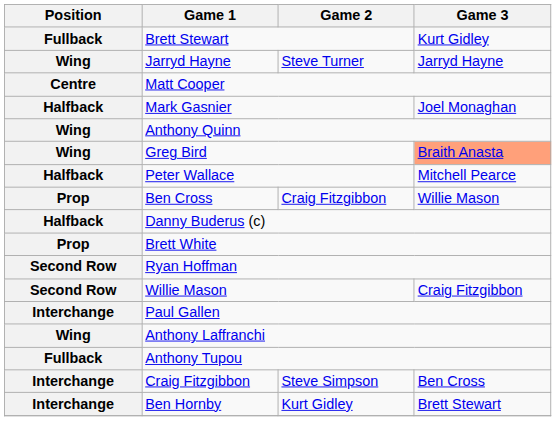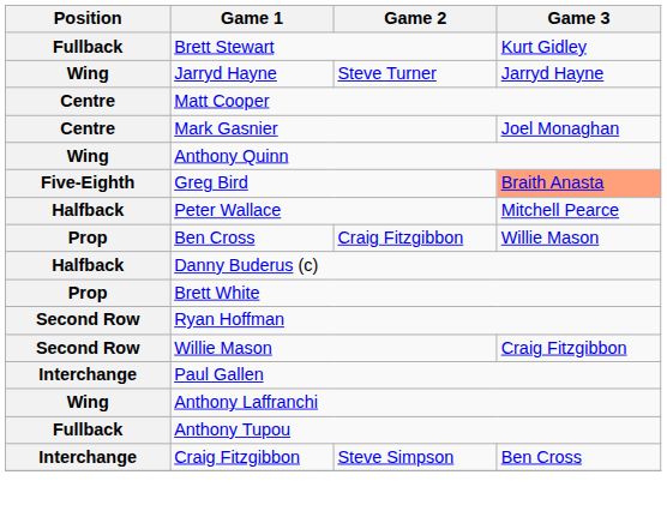 <table class="wikitable">
 <tr>
 <th width="150">Position</th>
 <th width="150">Game 1</th>
 <th width="150">Game 2</th>
 <th width="150">Game 3</th>
 </tr>
 <tr>
 <th>Fullback</th>
 <td colspan="2"> <a href='#'>Brett Stewart</a></td>
 <td colspan="1"> <a href='#'>Kurt Gidley</a></td>
 </tr>
 <tr>
 <th>Wing</th>
 <td colspan="1"> <a href='#'>Jarryd Hayne</a></td>
 <td colspan="1"> <a href='#'>Steve Turner</a></td>
 <td colspan="1"> <a href='#'>Jarryd Hayne</a></td>
 </tr>
 <tr>
 <th>Centre</th>
 <td colspan="3"> <a href='#'>Matt Cooper</a></td>
 </tr>
 <tr>
-<th>Halfback</th>
+<th>Centre</th>
 <td colspan="2"> <a href='#'>Mark Gasnier</a></td>
 <td colspan="1"> <a href='#'>Joel Monaghan</a></td>
 </tr>
 <tr>
 <th>Wing</th>
 <td colspan="3"> <a href='#'>Anthony Quinn</a></td>
 </tr>
 <tr>
-<th>Wing</th>
+<th>Five-Eighth</th>
 <td colspan="2"> <a href='#'>Greg Bird</a></td>
 <td colspan="1" style="background: lightsalmon;"> <a href='#'>Braith Anasta</a></td>
 </tr>
 <tr>
 <th>Halfback</th>
 <td colspan="2"> <a href='#'>Peter Wallace</a></td>
 <td colspan="1"> <a href='#'>Mitchell Pearce</a></td>
 </tr>
 <tr>
 <th>Prop</th>
 <td colspan="1"> <a href='#'>Ben Cross</a></td>
 <td colspan="1"> <a href='#'>Craig Fitzgibbon</a></td>
 <td colspan="1"> <a href='#'>Willie Mason</a></td>
 </tr>
 <tr>
 <th>Halfback</th>
 <td colspan="3"> <a href='#'>Danny Buderus</a> (c)</td>
 </tr>
 <tr>
 <th>Prop</th>
 <td colspan="3"> <a href='#'>Brett White</a></td>
 </tr>
 <tr>
 <th>Second Row</th>
 <td colspan="3"> <a href='#'>Ryan Hoffman</a></td>
 </tr>
 <tr>
 <th>Second Row</th>
 <td colspan="2"> <a href='#'>Willie Mason</a></td>
 <td colspan="1"> <a href='#'>Craig Fitzgibbon</a></td>
 </tr>
 <tr>
 <th>Interchange</th>
 <td colspan="3"> <a href='#'>Paul Gallen</a></td>
 </tr>
 <tr>
 <th>Wing</th>
 <td colspan="3"> <a href='#'>Anthony Laffranchi</a></td>
 </tr>
 <tr>
 <th>Fullback</th>
 <td colspan="3"> <a href='#'>Anthony Tupou</a></td>
 </tr>
 <tr>
 <th>Interchange</th>
 <td colspan="1"> <a href='#'>Craig Fitzgibbon</a></td>
 <td colspan="1"> <a href='#'>Steve Simpson</a></td>
 <td colspan="1"> <a href='#'>Ben Cross</a></td>
 </tr>
 <tr>
-<th>Interchange</th>
-<td colspan="1"> <a href='#'>Ben Hornby</a></td>
-<td colspan="1"> <a href='#'>Kurt Gidley</a></td>
-<td colspan="1"> <a href='#'>Brett Stewart</a></td>
-</tr>
-<tr>
 </tr>
 </table>
